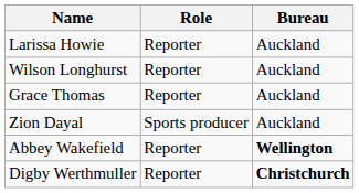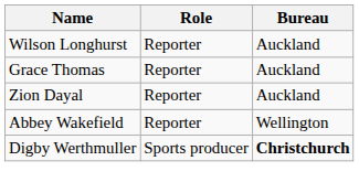 <table class="wikitable">
 <tr>
 <th>Name</th>
 <th>Role</th>
 <th>Bureau</th>
-</tr>
-<tr>
-<td>Larissa Howie</td>
-<td>Reporter</td>
-<td>Auckland</td>
 </tr>
 <tr>
 <td>Wilson Longhurst</td>
 <td>Reporter</td>
 <td>Auckland</td>
 </tr>
 <tr>
 <td>Grace Thomas</td>
 <td>Reporter</td>
 <td>Auckland</td>
 </tr>
 <tr>
 <td>Zion Dayal</td>
-<td>Sports producer</td>
+<td>Reporter</td>
 <td>Auckland</td>
 </tr>
 <tr>
 <td>Abbey Wakefield</td>
 <td>Reporter</td>
-<td><strong>Wellington</strong></td>
+<td>Wellington</td>
 </tr>
 <tr>
 <td>Digby Werthmuller</td>
-<td>Reporter</td>
+<td>Sports producer</td>
 <td><strong>Christchurch</strong></td>
 </tr>
 </table>
